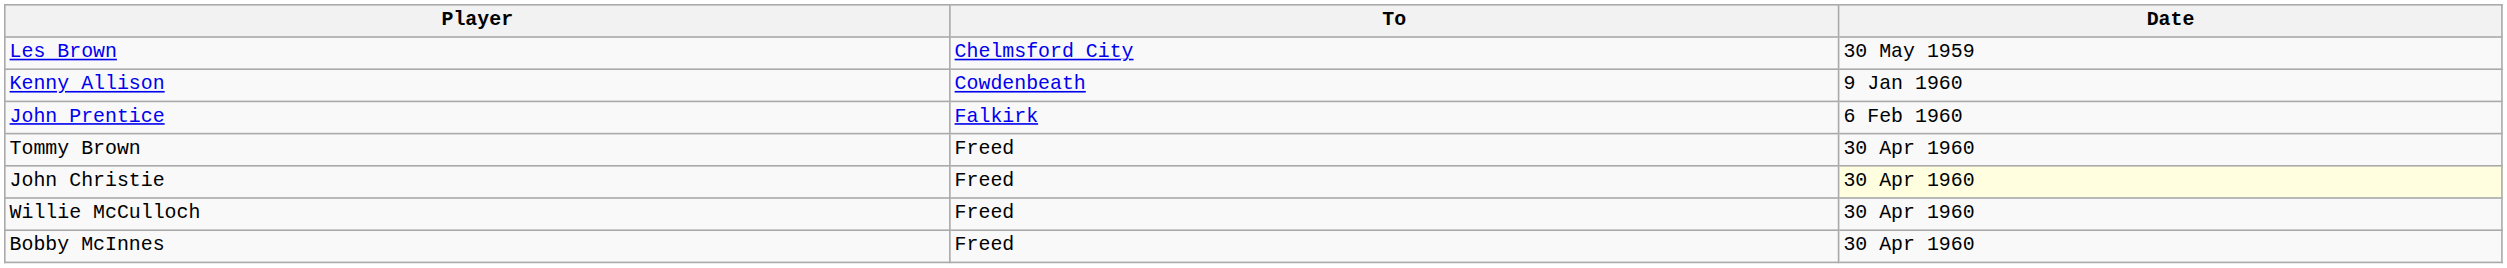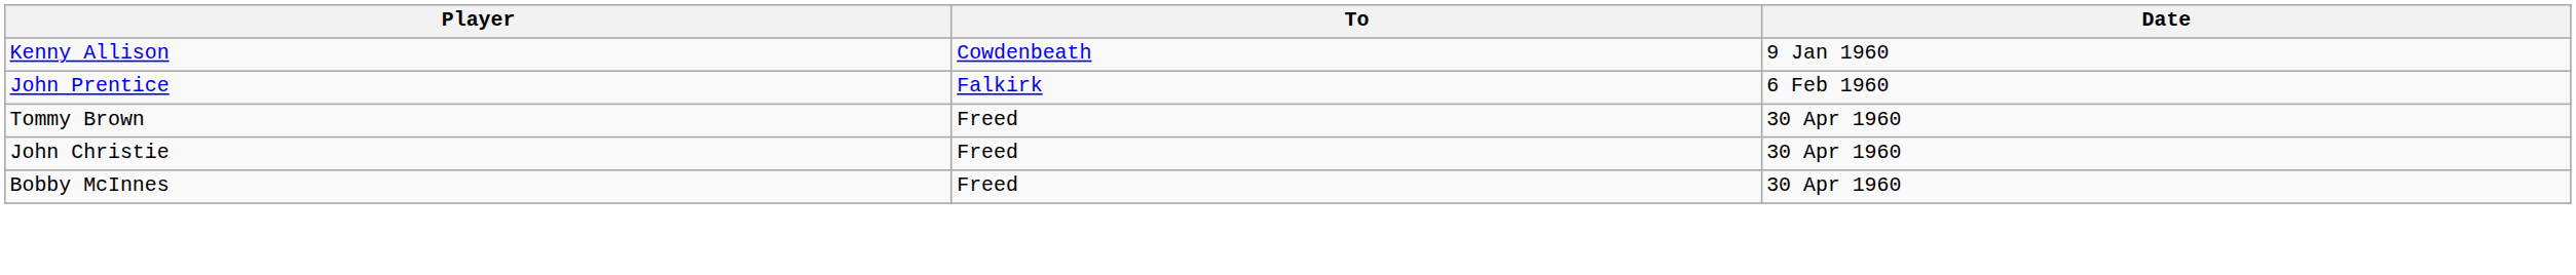 <table class="wikitable" style="text-align:center; font-size:95%;width:98%; text-align:left">
 <tr>
 <th>Player</th>
 <th>To</th>
 <th>Date</th>
-</tr>
-<tr>
-<td> <a href='#'>Les Brown</a></td>
-<td> <a href='#'>Chelmsford City</a></td>
-<td>30 May 1959</td>
 </tr>
 <tr>
 <td> <a href='#'>Kenny Allison</a></td>
 <td> <a href='#'>Cowdenbeath</a></td>
 <td>9 Jan 1960</td>
 </tr>
 <tr>
 <td> <a href='#'>John Prentice</a></td>
 <td> <a href='#'>Falkirk</a></td>
 <td>6 Feb 1960</td>
 </tr>
 <tr>
 <td> Tommy Brown</td>
 <td> Freed</td>
 <td>30 Apr 1960</td>
 </tr>
 <tr>
 <td> John Christie</td>
 <td> Freed</td>
-<td style="background: lightyellow;">30 Apr 1960</td>
-</tr>
-<tr>
-<td> Willie McCulloch</td>
-<td> Freed</td>
 <td>30 Apr 1960</td>
 </tr>
 <tr>
 <td> Bobby McInnes</td>
 <td> Freed</td>
 <td>30 Apr 1960</td>
 </tr>
 </table>
